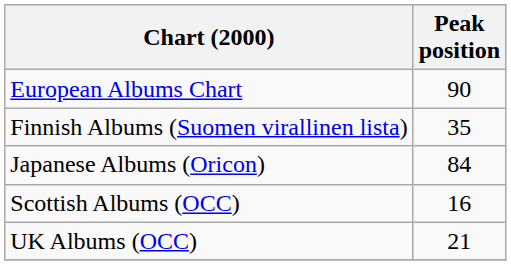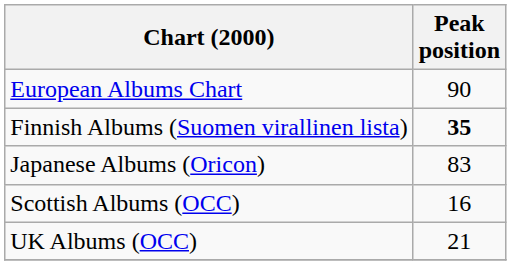 <table class="wikitable sortable plainrowheaders">
 <tr>
 <th scope="col">Chart (2000)</th>
 <th scope="col">Peak<br>position</th>
 </tr>
 <tr>
 <td align="left"><a href='#'>European Albums Chart</a></td>
 <td style="text-align:center;">90</td>
 </tr>
 <tr>
 <td align="left">Finnish Albums (<a href='#'>Suomen virallinen lista</a>)</td>
-<td style="text-align:center;">35</td>
+<td style="text-align:center;"><strong>35</strong></td>
 </tr>
 <tr>
 <td align="left">Japanese Albums (<a href='#'>Oricon</a>)</td>
-<td align="center">84</td>
+<td align="center">83</td>
 </tr>
 <tr>
 <td align="left">Scottish Albums (<a href='#'>OCC</a>)</td>
 <td align="center">16</td>
 </tr>
 <tr>
 <td align="left">UK Albums (<a href='#'>OCC</a>)</td>
 <td style="text-align:center;">21</td>
 </tr>
 <tr>
 </tr>
 </table>
